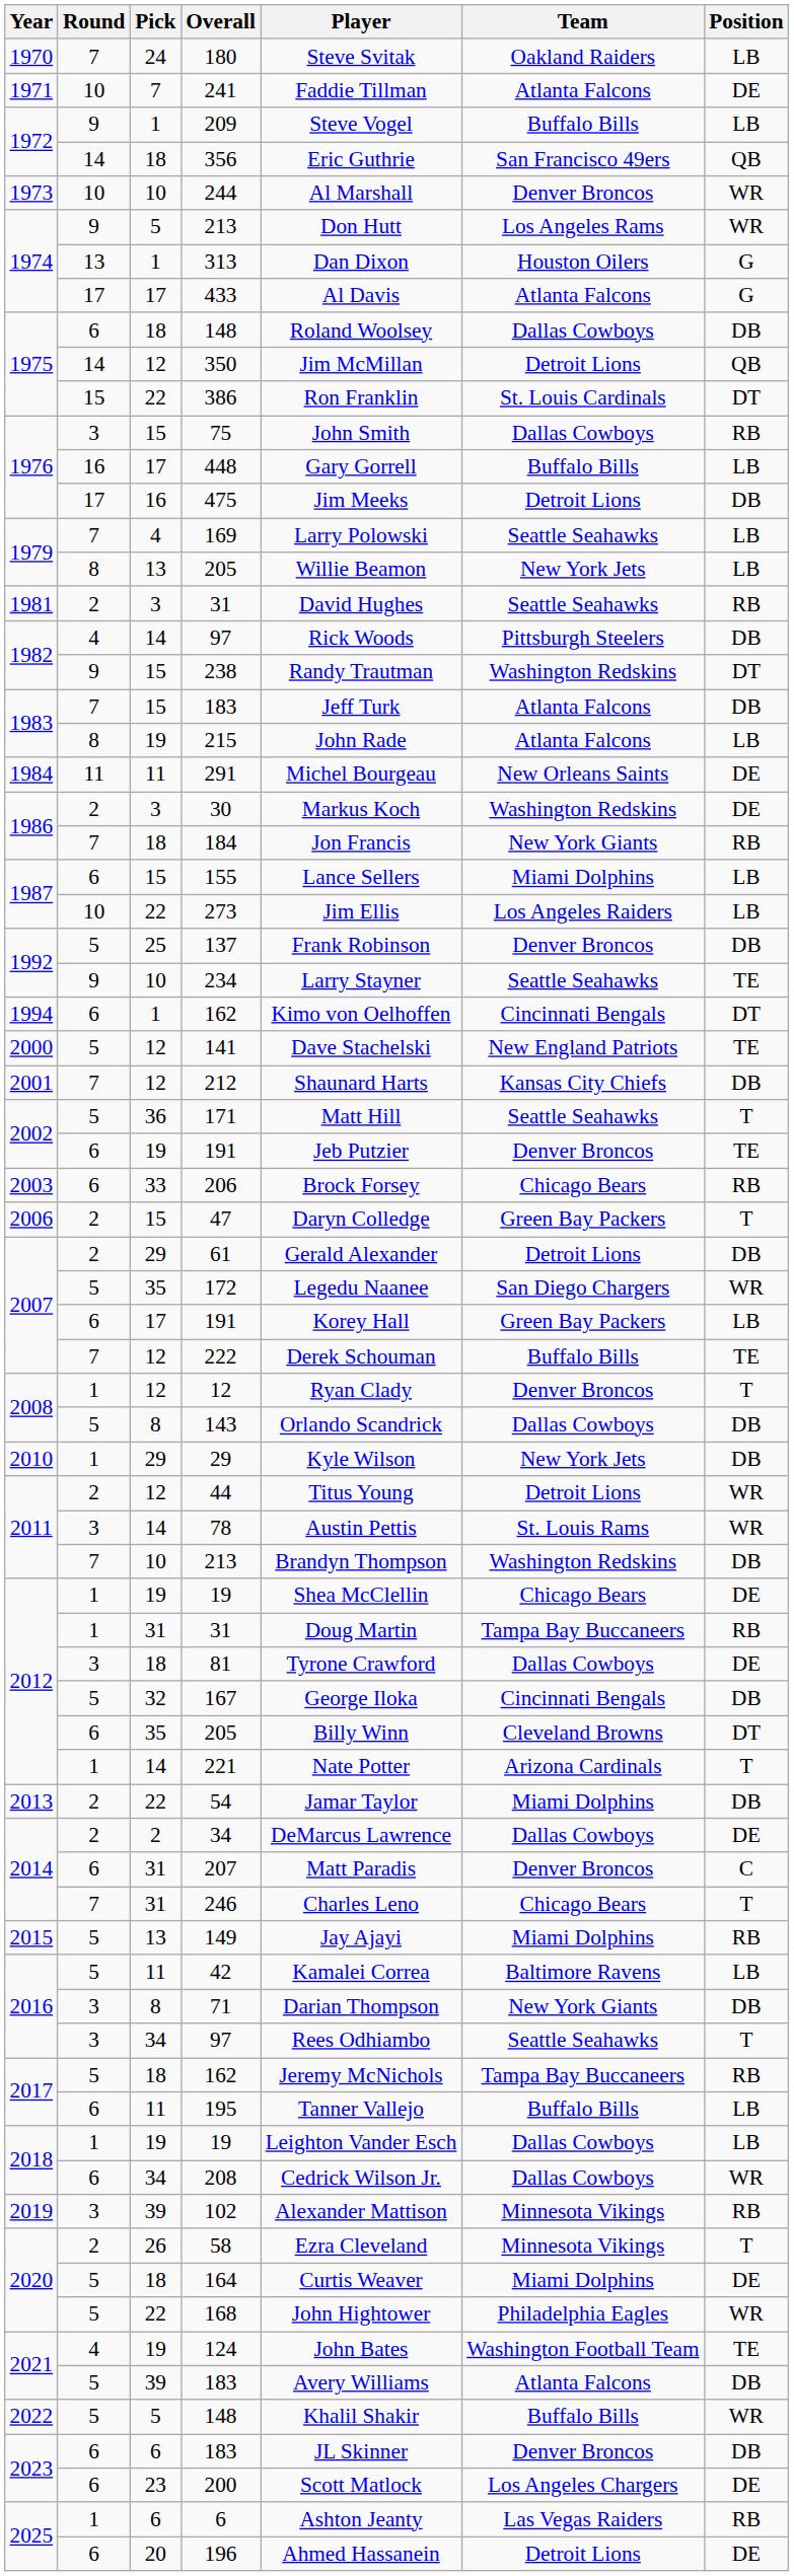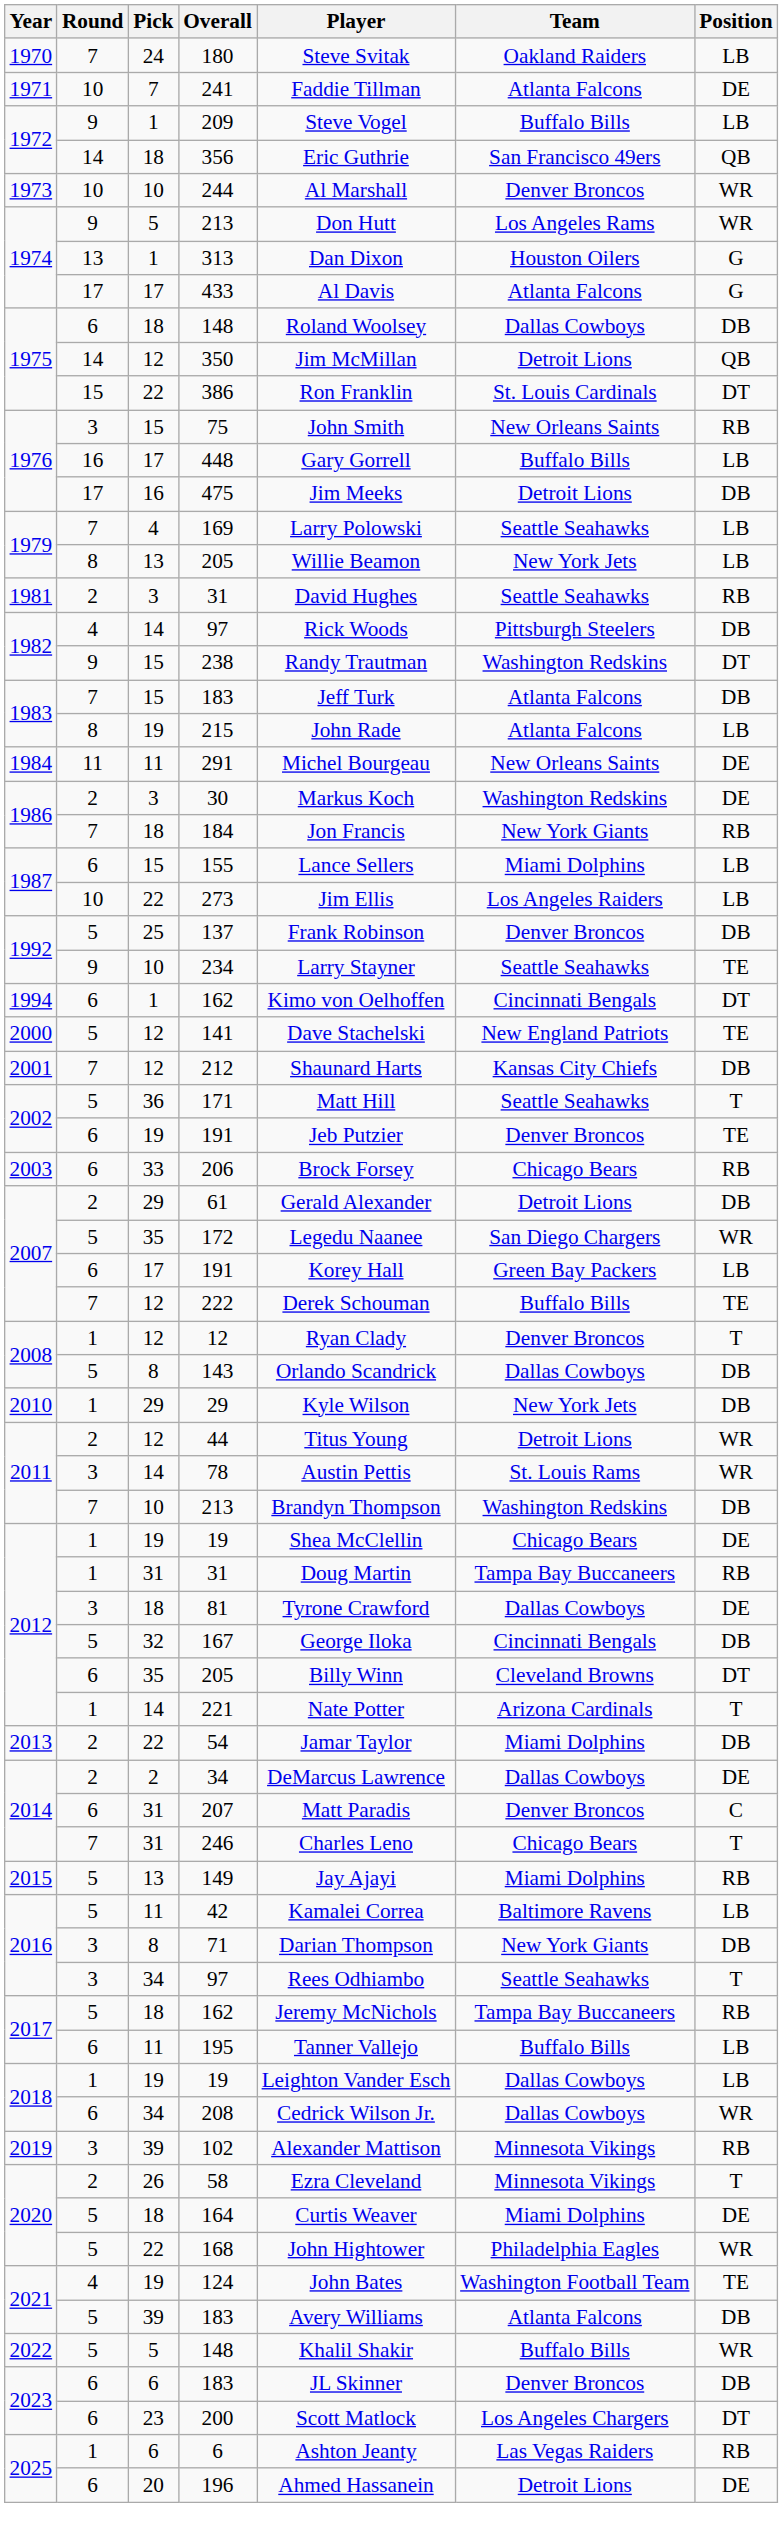 <table class="wikitable sortable" style="text-align: center;">
 <tr>
 <th>Year</th>
 <th>Round</th>
 <th>Pick</th>
 <th>Overall</th>
 <th>Player</th>
 <th>Team</th>
 <th>Position</th>
 </tr>
 <tr>
 <td><a href='#'>1970</a></td>
 <td>7</td>
 <td>24</td>
 <td>180</td>
 <td><a href='#'>Steve Svitak</a></td>
 <td><a href='#'>Oakland Raiders</a></td>
 <td>LB</td>
 </tr>
 <tr>
 <td><a href='#'>1971</a></td>
 <td>10</td>
 <td>7</td>
 <td>241</td>
 <td><a href='#'>Faddie Tillman</a></td>
 <td><a href='#'>Atlanta Falcons</a></td>
 <td>DE</td>
 </tr>
 <tr>
 <td rowspan="2"><a href='#'>1972</a></td>
 <td>9</td>
 <td>1</td>
 <td>209</td>
 <td><a href='#'>Steve Vogel</a></td>
 <td><a href='#'>Buffalo Bills</a></td>
 <td>LB</td>
 </tr>
 <tr>
 <td>14</td>
 <td>18</td>
 <td>356</td>
 <td><a href='#'>Eric Guthrie</a></td>
 <td><a href='#'>San Francisco 49ers</a></td>
 <td>QB</td>
 </tr>
 <tr>
 <td><a href='#'>1973</a></td>
 <td>10</td>
 <td>10</td>
 <td>244</td>
 <td><a href='#'>Al Marshall</a></td>
 <td><a href='#'>Denver Broncos</a></td>
 <td>WR</td>
 </tr>
 <tr>
 <td rowspan="3"><a href='#'>1974</a></td>
 <td>9</td>
 <td>5</td>
 <td>213</td>
 <td><a href='#'>Don Hutt</a></td>
 <td><a href='#'>Los Angeles Rams</a></td>
 <td>WR</td>
 </tr>
 <tr>
 <td>13</td>
 <td>1</td>
 <td>313</td>
 <td><a href='#'>Dan Dixon</a></td>
 <td><a href='#'>Houston Oilers</a></td>
 <td>G</td>
 </tr>
 <tr>
 <td>17</td>
 <td>17</td>
 <td>433</td>
 <td><a href='#'>Al Davis</a></td>
 <td><a href='#'>Atlanta Falcons</a></td>
 <td>G</td>
 </tr>
 <tr>
 <td rowspan="3"><a href='#'>1975</a></td>
 <td>6</td>
 <td>18</td>
 <td>148</td>
 <td><a href='#'>Roland Woolsey</a></td>
 <td><a href='#'>Dallas Cowboys</a></td>
 <td>DB</td>
 </tr>
 <tr>
 <td>14</td>
 <td>12</td>
 <td>350</td>
 <td><a href='#'>Jim McMillan</a></td>
 <td><a href='#'>Detroit Lions</a></td>
 <td>QB</td>
 </tr>
 <tr>
 <td>15</td>
 <td>22</td>
 <td>386</td>
 <td><a href='#'>Ron Franklin</a></td>
 <td><a href='#'>St. Louis Cardinals</a></td>
 <td>DT</td>
 </tr>
 <tr>
 <td rowspan="3"><a href='#'>1976</a></td>
 <td>3</td>
 <td>15</td>
 <td>75</td>
 <td><a href='#'>John Smith</a></td>
-<td><a href='#'>Dallas Cowboys</a></td>
+<td><a href='#'>New Orleans Saints</a></td>
 <td>RB</td>
 </tr>
 <tr>
 <td>16</td>
 <td>17</td>
 <td>448</td>
 <td><a href='#'>Gary Gorrell</a></td>
 <td><a href='#'>Buffalo Bills</a></td>
 <td>LB</td>
 </tr>
 <tr>
 <td>17</td>
 <td>16</td>
 <td>475</td>
 <td><a href='#'>Jim Meeks</a></td>
 <td><a href='#'>Detroit Lions</a></td>
 <td>DB</td>
 </tr>
 <tr>
 <td rowspan="2"><a href='#'>1979</a></td>
 <td>7</td>
 <td>4</td>
 <td>169</td>
 <td><a href='#'>Larry Polowski</a></td>
 <td><a href='#'>Seattle Seahawks</a></td>
 <td>LB</td>
 </tr>
 <tr>
 <td>8</td>
 <td>13</td>
 <td>205</td>
 <td><a href='#'>Willie Beamon</a></td>
 <td><a href='#'>New York Jets</a></td>
 <td>LB</td>
 </tr>
 <tr>
 <td><a href='#'>1981</a></td>
 <td>2</td>
 <td>3</td>
 <td>31</td>
 <td><a href='#'>David Hughes</a></td>
 <td><a href='#'>Seattle Seahawks</a></td>
 <td>RB</td>
 </tr>
 <tr>
 <td rowspan="2"><a href='#'>1982</a></td>
 <td>4</td>
 <td>14</td>
 <td>97</td>
 <td><a href='#'>Rick Woods</a></td>
 <td><a href='#'>Pittsburgh Steelers</a></td>
 <td>DB</td>
 </tr>
 <tr>
 <td>9</td>
 <td>15</td>
 <td>238</td>
 <td><a href='#'>Randy Trautman</a></td>
 <td><a href='#'>Washington Redskins</a></td>
 <td>DT</td>
 </tr>
 <tr>
 <td rowspan="2"><a href='#'>1983</a></td>
 <td>7</td>
 <td>15</td>
 <td>183</td>
 <td><a href='#'>Jeff Turk</a></td>
 <td><a href='#'>Atlanta Falcons</a></td>
 <td>DB</td>
 </tr>
 <tr>
 <td>8</td>
 <td>19</td>
 <td>215</td>
 <td><a href='#'>John Rade</a></td>
 <td><a href='#'>Atlanta Falcons</a></td>
 <td>LB</td>
 </tr>
 <tr>
 <td><a href='#'>1984</a></td>
 <td>11</td>
 <td>11</td>
 <td>291</td>
 <td><a href='#'>Michel Bourgeau</a></td>
 <td><a href='#'>New Orleans Saints</a></td>
 <td>DE</td>
 </tr>
 <tr>
 <td rowspan="2"><a href='#'>1986</a></td>
 <td>2</td>
 <td>3</td>
 <td>30</td>
 <td><a href='#'>Markus Koch</a></td>
 <td><a href='#'>Washington Redskins</a></td>
 <td>DE</td>
 </tr>
 <tr>
 <td>7</td>
 <td>18</td>
 <td>184</td>
 <td><a href='#'>Jon Francis</a></td>
 <td><a href='#'>New York Giants</a></td>
 <td>RB</td>
 </tr>
 <tr>
 <td rowspan="2"><a href='#'>1987</a></td>
 <td>6</td>
 <td>15</td>
 <td>155</td>
 <td><a href='#'>Lance Sellers</a></td>
 <td><a href='#'>Miami Dolphins</a></td>
 <td>LB</td>
 </tr>
 <tr>
 <td>10</td>
 <td>22</td>
 <td>273</td>
 <td><a href='#'>Jim Ellis</a></td>
 <td><a href='#'>Los Angeles Raiders</a></td>
 <td>LB</td>
 </tr>
 <tr>
 <td rowspan="2"><a href='#'>1992</a></td>
 <td>5</td>
 <td>25</td>
 <td>137</td>
 <td><a href='#'>Frank Robinson</a></td>
 <td><a href='#'>Denver Broncos</a></td>
 <td>DB</td>
 </tr>
 <tr>
 <td>9</td>
 <td>10</td>
 <td>234</td>
 <td><a href='#'>Larry Stayner</a></td>
 <td><a href='#'>Seattle Seahawks</a></td>
 <td>TE</td>
 </tr>
 <tr>
 <td><a href='#'>1994</a></td>
 <td>6</td>
 <td>1</td>
 <td>162</td>
 <td><a href='#'>Kimo von Oelhoffen</a></td>
 <td><a href='#'>Cincinnati Bengals</a></td>
 <td>DT</td>
 </tr>
 <tr>
 <td><a href='#'>2000</a></td>
 <td>5</td>
 <td>12</td>
 <td>141</td>
 <td><a href='#'>Dave Stachelski</a></td>
 <td><a href='#'>New England Patriots</a></td>
 <td>TE</td>
 </tr>
 <tr>
 <td><a href='#'>2001</a></td>
 <td>7</td>
 <td>12</td>
 <td>212</td>
 <td><a href='#'>Shaunard Harts</a></td>
 <td><a href='#'>Kansas City Chiefs</a></td>
 <td>DB</td>
 </tr>
 <tr>
 <td rowspan="2"><a href='#'>2002</a></td>
 <td>5</td>
 <td>36</td>
 <td>171</td>
 <td><a href='#'>Matt Hill</a></td>
 <td><a href='#'>Seattle Seahawks</a></td>
 <td>T</td>
 </tr>
 <tr>
 <td>6</td>
 <td>19</td>
 <td>191</td>
 <td><a href='#'>Jeb Putzier</a></td>
 <td><a href='#'>Denver Broncos</a></td>
 <td>TE</td>
 </tr>
 <tr>
 <td><a href='#'>2003</a></td>
 <td>6</td>
 <td>33</td>
 <td>206</td>
 <td><a href='#'>Brock Forsey</a></td>
 <td><a href='#'>Chicago Bears</a></td>
 <td>RB</td>
-</tr>
-<tr>
-<td><a href='#'>2006</a></td>
-<td>2</td>
-<td>15</td>
-<td>47</td>
-<td><a href='#'>Daryn Colledge</a></td>
-<td><a href='#'>Green Bay Packers</a></td>
-<td>T</td>
 </tr>
 <tr>
 <td rowspan="4"><a href='#'>2007</a></td>
 <td>2</td>
 <td>29</td>
 <td>61</td>
 <td><a href='#'>Gerald Alexander</a></td>
 <td><a href='#'>Detroit Lions</a></td>
 <td>DB</td>
 </tr>
 <tr>
 <td>5</td>
 <td>35</td>
 <td>172</td>
 <td><a href='#'>Legedu Naanee</a></td>
 <td><a href='#'>San Diego Chargers</a></td>
 <td>WR</td>
 </tr>
 <tr>
 <td>6</td>
 <td>17</td>
 <td>191</td>
 <td><a href='#'>Korey Hall</a></td>
 <td><a href='#'>Green Bay Packers</a></td>
 <td>LB</td>
 </tr>
 <tr>
 <td>7</td>
 <td>12</td>
 <td>222</td>
 <td><a href='#'>Derek Schouman</a></td>
 <td><a href='#'>Buffalo Bills</a></td>
 <td>TE</td>
 </tr>
 <tr>
 <td rowspan="2"><a href='#'>2008</a></td>
 <td>1</td>
 <td>12</td>
 <td>12</td>
 <td><a href='#'>Ryan Clady</a></td>
 <td><a href='#'>Denver Broncos</a></td>
 <td>T</td>
 </tr>
 <tr>
 <td>5</td>
 <td>8</td>
 <td>143</td>
 <td><a href='#'>Orlando Scandrick</a></td>
 <td><a href='#'>Dallas Cowboys</a></td>
 <td>DB</td>
 </tr>
 <tr>
 <td><a href='#'>2010</a></td>
 <td>1</td>
 <td>29</td>
 <td>29</td>
 <td><a href='#'>Kyle Wilson</a></td>
 <td><a href='#'>New York Jets</a></td>
 <td>DB</td>
 </tr>
 <tr>
 <td rowspan="3"><a href='#'>2011</a></td>
 <td>2</td>
 <td>12</td>
 <td>44</td>
 <td><a href='#'>Titus Young</a></td>
 <td><a href='#'>Detroit Lions</a></td>
 <td>WR</td>
 </tr>
 <tr>
 <td>3</td>
 <td>14</td>
 <td>78</td>
 <td><a href='#'>Austin Pettis</a></td>
 <td><a href='#'>St. Louis Rams</a></td>
 <td>WR</td>
 </tr>
 <tr>
 <td>7</td>
 <td>10</td>
 <td>213</td>
 <td><a href='#'>Brandyn Thompson</a></td>
 <td><a href='#'>Washington Redskins</a></td>
 <td>DB</td>
 </tr>
 <tr>
 <td rowspan="6"><a href='#'>2012</a></td>
 <td>1</td>
 <td>19</td>
 <td>19</td>
 <td><a href='#'>Shea McClellin</a></td>
 <td><a href='#'>Chicago Bears</a></td>
 <td>DE</td>
 </tr>
 <tr>
 <td>1</td>
 <td>31</td>
 <td>31</td>
 <td><a href='#'>Doug Martin</a></td>
 <td><a href='#'>Tampa Bay Buccaneers</a></td>
 <td>RB</td>
 </tr>
 <tr>
 <td>3</td>
 <td>18</td>
 <td>81</td>
 <td><a href='#'>Tyrone Crawford</a></td>
 <td><a href='#'>Dallas Cowboys</a></td>
 <td>DE</td>
 </tr>
 <tr>
 <td>5</td>
 <td>32</td>
 <td>167</td>
 <td><a href='#'>George Iloka</a></td>
 <td><a href='#'>Cincinnati Bengals</a></td>
 <td>DB</td>
 </tr>
 <tr>
 <td>6</td>
 <td>35</td>
 <td>205</td>
 <td><a href='#'>Billy Winn</a></td>
 <td><a href='#'>Cleveland Browns</a></td>
 <td>DT</td>
 </tr>
 <tr>
 <td>1</td>
 <td>14</td>
 <td>221</td>
 <td><a href='#'>Nate Potter</a></td>
 <td><a href='#'>Arizona Cardinals</a></td>
 <td>T</td>
 </tr>
 <tr>
 <td><a href='#'>2013</a></td>
 <td>2</td>
 <td>22</td>
 <td>54</td>
 <td><a href='#'>Jamar Taylor</a></td>
 <td><a href='#'>Miami Dolphins</a></td>
 <td>DB</td>
 </tr>
 <tr>
 <td rowspan="3"><a href='#'>2014</a></td>
 <td>2</td>
 <td>2</td>
 <td>34</td>
 <td><a href='#'>DeMarcus Lawrence</a></td>
 <td><a href='#'>Dallas Cowboys</a></td>
 <td>DE</td>
 </tr>
 <tr>
 <td>6</td>
 <td>31</td>
 <td>207</td>
 <td><a href='#'>Matt Paradis</a></td>
 <td><a href='#'>Denver Broncos</a></td>
 <td>C</td>
 </tr>
 <tr>
 <td>7</td>
 <td>31</td>
 <td>246</td>
 <td><a href='#'>Charles Leno</a></td>
 <td><a href='#'>Chicago Bears</a></td>
 <td>T</td>
 </tr>
 <tr>
 <td><a href='#'>2015</a></td>
 <td>5</td>
 <td>13</td>
 <td>149</td>
 <td><a href='#'>Jay Ajayi</a></td>
 <td><a href='#'>Miami Dolphins</a></td>
 <td>RB</td>
 </tr>
 <tr>
 <td rowspan="3"><a href='#'>2016</a></td>
 <td>5</td>
 <td>11</td>
 <td>42</td>
 <td><a href='#'>Kamalei Correa</a></td>
 <td><a href='#'>Baltimore Ravens</a></td>
 <td>LB</td>
 </tr>
 <tr>
 <td>3</td>
 <td>8</td>
 <td>71</td>
 <td><a href='#'>Darian Thompson</a></td>
 <td><a href='#'>New York Giants</a></td>
 <td>DB</td>
 </tr>
 <tr>
 <td>3</td>
 <td>34</td>
 <td>97</td>
 <td><a href='#'>Rees Odhiambo</a></td>
 <td><a href='#'>Seattle Seahawks</a></td>
 <td>T</td>
 </tr>
 <tr>
 <td rowspan="2"><a href='#'>2017</a></td>
 <td>5</td>
 <td>18</td>
 <td>162</td>
 <td><a href='#'>Jeremy McNichols</a></td>
 <td><a href='#'>Tampa Bay Buccaneers</a></td>
 <td>RB</td>
 </tr>
 <tr>
 <td>6</td>
 <td>11</td>
 <td>195</td>
 <td><a href='#'>Tanner Vallejo</a></td>
 <td><a href='#'>Buffalo Bills</a></td>
 <td>LB</td>
 </tr>
 <tr>
 <td rowspan="2"><a href='#'>2018</a></td>
 <td>1</td>
 <td>19</td>
 <td>19</td>
 <td><a href='#'>Leighton Vander Esch</a></td>
 <td><a href='#'>Dallas Cowboys</a></td>
 <td>LB</td>
 </tr>
 <tr>
 <td>6</td>
 <td>34</td>
 <td>208</td>
 <td><a href='#'>Cedrick Wilson Jr.</a></td>
 <td><a href='#'>Dallas Cowboys</a></td>
 <td>WR</td>
 </tr>
 <tr>
 <td><a href='#'>2019</a></td>
 <td>3</td>
 <td>39</td>
 <td>102</td>
 <td><a href='#'>Alexander Mattison</a></td>
 <td><a href='#'>Minnesota Vikings</a></td>
 <td>RB</td>
 </tr>
 <tr>
 <td rowspan="3"><a href='#'>2020</a></td>
 <td>2</td>
 <td>26</td>
 <td>58</td>
 <td><a href='#'>Ezra Cleveland</a></td>
 <td><a href='#'>Minnesota Vikings</a></td>
 <td>T</td>
 </tr>
 <tr>
 <td>5</td>
 <td>18</td>
 <td>164</td>
 <td><a href='#'>Curtis Weaver</a></td>
 <td><a href='#'>Miami Dolphins</a></td>
 <td>DE</td>
 </tr>
 <tr>
 <td>5</td>
 <td>22</td>
 <td>168</td>
 <td><a href='#'>John Hightower</a></td>
 <td><a href='#'>Philadelphia Eagles</a></td>
 <td>WR</td>
 </tr>
 <tr>
 <td rowspan="2"><a href='#'>2021</a></td>
 <td>4</td>
 <td>19</td>
 <td>124</td>
 <td><a href='#'>John Bates</a></td>
 <td><a href='#'>Washington Football Team</a></td>
 <td>TE</td>
 </tr>
 <tr>
 <td>5</td>
 <td>39</td>
 <td>183</td>
 <td><a href='#'>Avery Williams</a></td>
 <td><a href='#'>Atlanta Falcons</a></td>
 <td>DB</td>
 </tr>
 <tr>
 <td rowspan="1"><a href='#'>2022</a></td>
 <td>5</td>
 <td>5</td>
 <td>148</td>
 <td><a href='#'>Khalil Shakir</a></td>
 <td><a href='#'>Buffalo Bills</a></td>
 <td>WR</td>
 </tr>
 <tr>
 <td rowspan="2"><a href='#'>2023</a></td>
 <td>6</td>
 <td>6</td>
 <td>183</td>
 <td><a href='#'>JL Skinner</a></td>
 <td><a href='#'>Denver Broncos</a></td>
 <td>DB</td>
 </tr>
 <tr>
 <td>6</td>
 <td>23</td>
 <td>200</td>
 <td><a href='#'>Scott Matlock</a></td>
 <td><a href='#'>Los Angeles Chargers</a></td>
-<td>DE</td>
+<td>DT</td>
 </tr>
 <tr>
 <td rowspan="2"><a href='#'>2025</a></td>
 <td>1</td>
 <td>6</td>
 <td>6</td>
 <td><a href='#'>Ashton Jeanty</a></td>
 <td><a href='#'>Las Vegas Raiders</a></td>
 <td>RB</td>
 </tr>
 <tr>
 <td>6</td>
 <td>20</td>
 <td>196</td>
 <td><a href='#'>Ahmed Hassanein</a></td>
 <td><a href='#'>Detroit Lions</a></td>
 <td>DE</td>
 </tr>
 </table>
